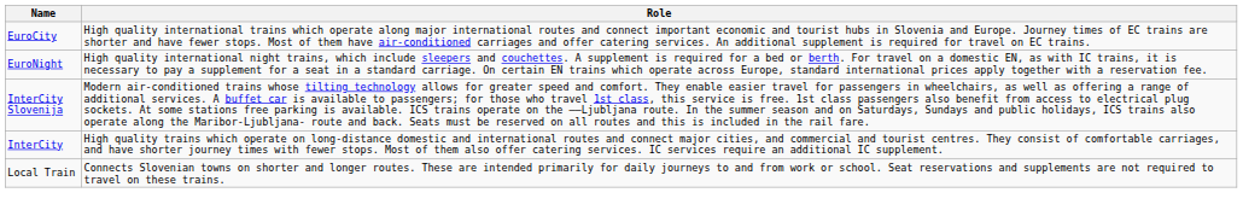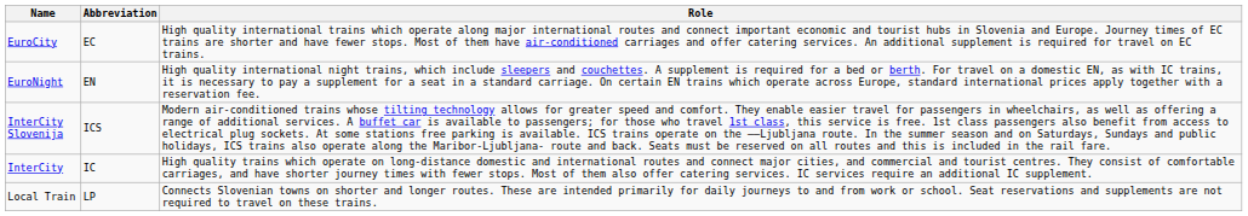 <table class="wikitable">
 <tr>
 <th>Name</th>
+<th>Abbreviation</th>
 <th>Role</th>
 </tr>
 <tr>
 <td><a href='#'>EuroCity</a></td>
+<td>EC</td>
 <td>High quality international trains which operate along major international routes and connect important economic and tourist hubs in Slovenia and Europe. Journey times of EC trains are shorter and have fewer stops. Most of them have <a href='#'>air-conditioned</a> carriages and offer catering services. An additional supplement is required for travel on EC trains.</td>
 </tr>
 <tr>
 <td><a href='#'>EuroNight</a></td>
+<td>EN</td>
 <td>High quality international night trains, which include <a href='#'>sleepers</a> and <a href='#'>couchettes</a>. A supplement is required for a bed or <a href='#'>berth</a>. For travel on a domestic EN, as with IC trains, it is necessary to pay a supplement for a seat in a standard carriage. On certain EN trains which operate across Europe, standard international prices apply together with a reservation fee.</td>
 </tr>
 <tr>
 <td><a href='#'>InterCity Slovenija</a></td>
+<td>ICS</td>
 <td>Modern air-conditioned trains whose <a href='#'>tilting technology</a> allows for greater speed and comfort. They enable easier travel for passengers in wheelchairs, as well as offering a range of additional services. A <a href='#'>buffet car</a> is available to passengers; for those who travel <a href='#'>1st class</a>, this service is free. 1st class passengers also benefit from access to electrical plug sockets. At some stations free parking is available. ICS trains operate on the ––Ljubljana route. In the summer season and on Saturdays, Sundays and public holidays, ICS trains also operate along the Maribor-Ljubljana- route and back. Seats must be reserved on all routes and this is included in the rail fare.</td>
 </tr>
 <tr>
 <td><a href='#'>InterCity</a></td>
+<td>IC</td>
 <td>High quality trains which operate on long-distance domestic and international routes and connect major cities, and commercial and tourist centres. They consist of comfortable carriages, and have shorter journey times with fewer stops. Most of them also offer catering services. IC services require an additional IC supplement.</td>
 </tr>
 <tr>
 <td>Local Train</td>
+<td>LP</td>
 <td>Connects Slovenian towns on shorter and longer routes. These are intended primarily for daily journeys to and from work or school. Seat reservations and supplements are not required to travel on these trains.</td>
 </tr>
 </table>
